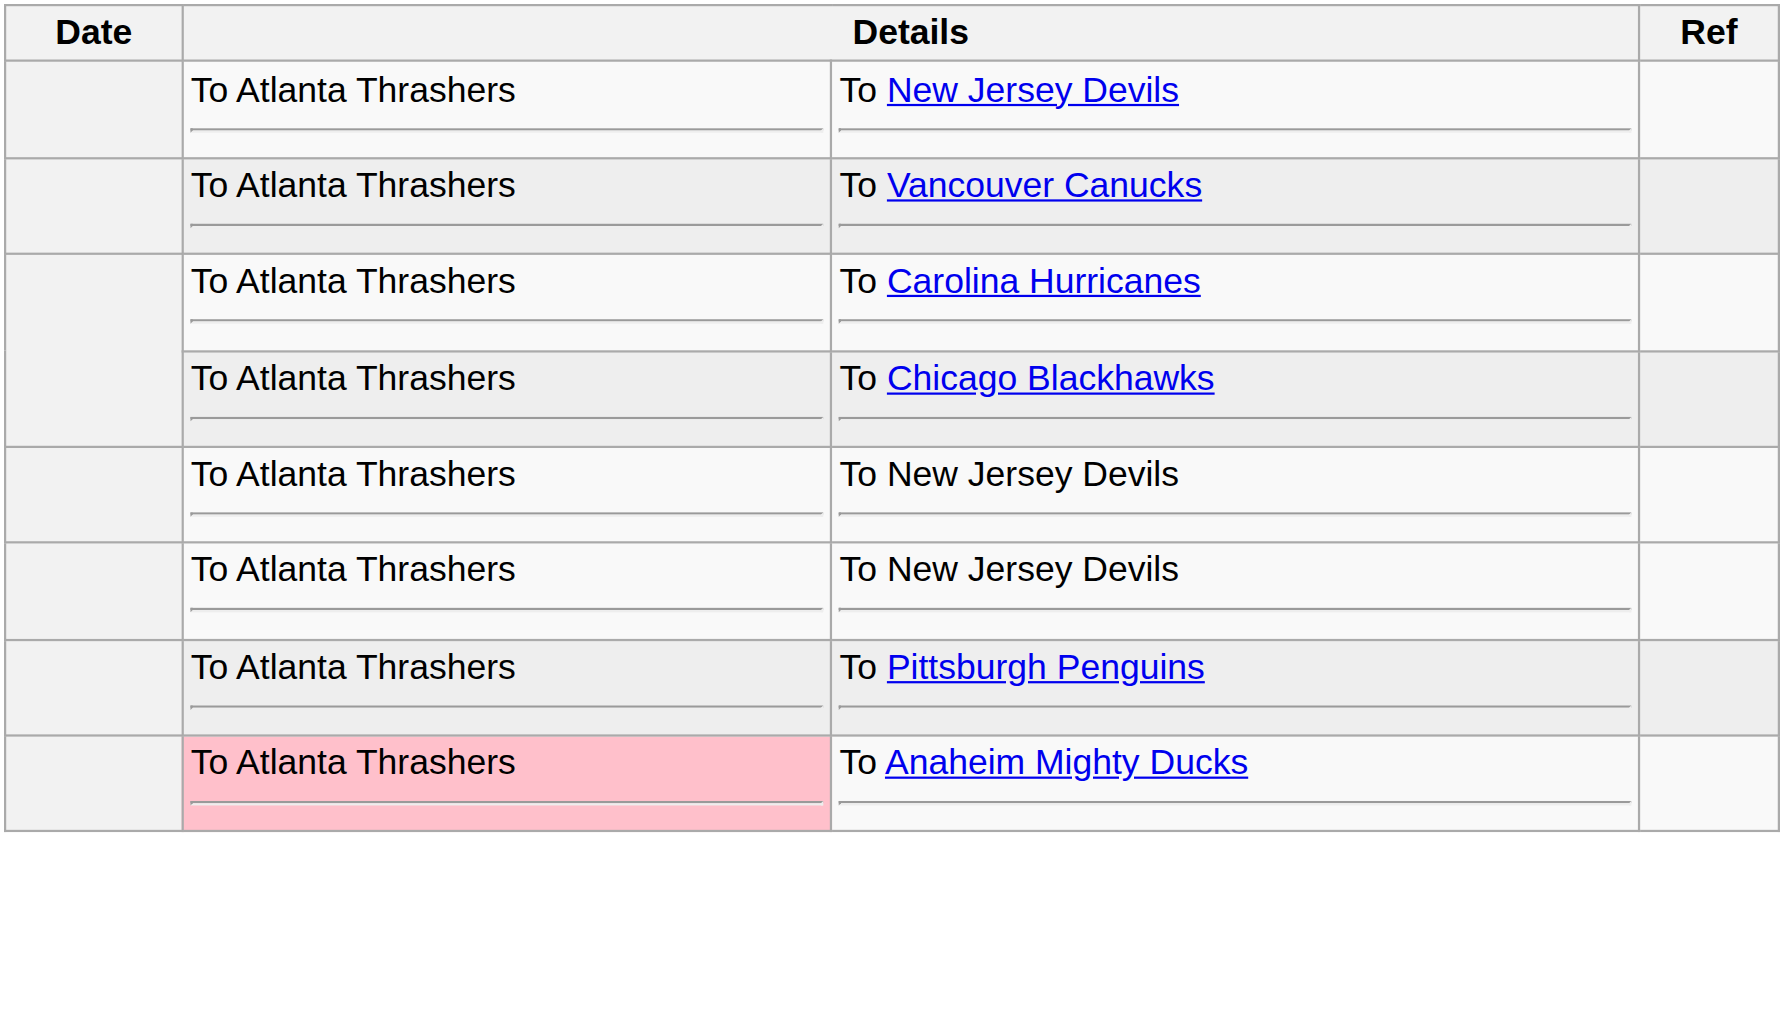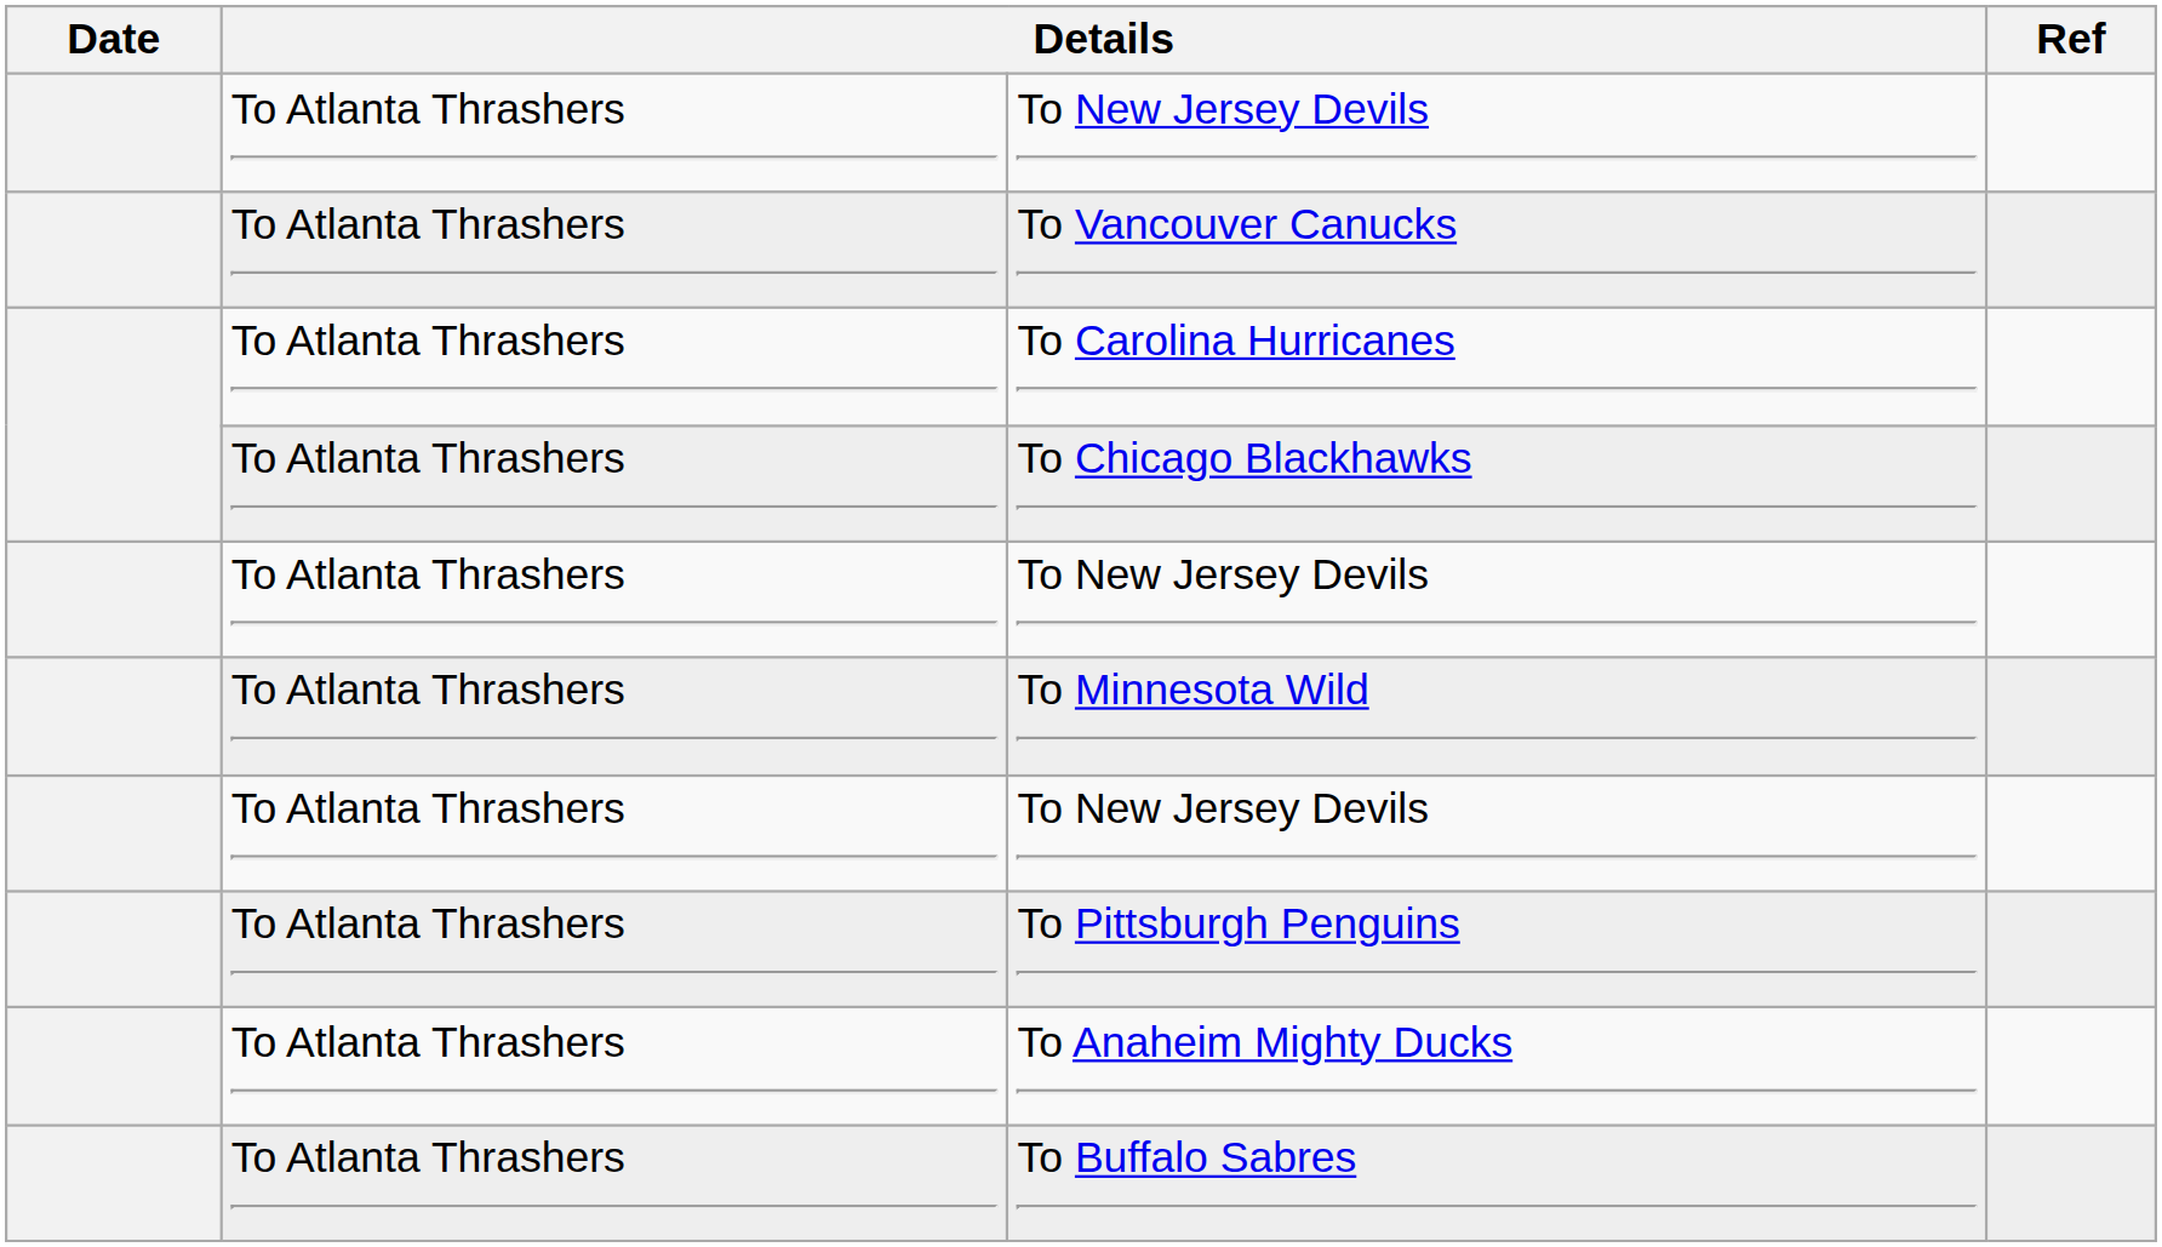 <table class="wikitable plainrowheaders" style="width: 50em;">
 <tr>
 <th scope="col">Date</th>
 <th scope="col" colspan="2">Details</th>
 <th scope="col">Ref</th>
 </tr>
 <tr>
 <th scope="row"></th>
 <td valign="top">To Atlanta Thrashers<hr></td>
 <td valign="top">To <a href='#'>New Jersey Devils</a><hr></td>
 <td></td>
 </tr>
 <tr bgcolor="#eeeeee">
 <th scope="row"></th>
 <td valign="top">To Atlanta Thrashers<hr></td>
 <td valign="top">To <a href='#'>Vancouver Canucks</a><hr></td>
 <td></td>
 </tr>
 <tr>
 <th scope="row" rowspan=2></th>
 <td valign="top">To Atlanta Thrashers<hr></td>
 <td valign="top">To <a href='#'>Carolina Hurricanes</a><hr></td>
 <td></td>
 </tr>
 <tr bgcolor="#eeeeee">
 <td valign="top">To Atlanta Thrashers<hr></td>
 <td valign="top">To <a href='#'>Chicago Blackhawks</a><hr></td>
 <td></td>
 </tr>
 <tr>
 <th scope="row"></th>
 <td valign="top">To Atlanta Thrashers<hr></td>
 <td valign="top">To New Jersey Devils<hr></td>
 <td></td>
 </tr>
+<tr bgcolor="#eeeeee">
+<th scope="row"></th>
+<td valign="top">To Atlanta Thrashers<hr></td>
+<td valign="top">To <a href='#'>Minnesota Wild</a><hr></td>
+<td></td>
+</tr>
 <tr>
 <th scope="row"></th>
 <td valign="top">To Atlanta Thrashers<hr></td>
 <td valign="top">To New Jersey Devils<hr></td>
 <td></td>
 </tr>
 <tr bgcolor="#eeeeee">
 <th scope="row"></th>
 <td valign="top">To Atlanta Thrashers<hr></td>
 <td valign="top">To <a href='#'>Pittsburgh Penguins</a><hr></td>
 <td></td>
 </tr>
 <tr>
 <th scope="row"></th>
-<td valign="top" style="background: pink;">To Atlanta Thrashers<hr></td>
+<td valign="top">To Atlanta Thrashers<hr></td>
 <td valign="top">To <a href='#'>Anaheim Mighty Ducks</a><hr></td>
 <td></td>
 </tr>
+<tr bgcolor="#eeeeee">
+<th scope="row"></th>
+<td valign="top">To Atlanta Thrashers<hr></td>
+<td valign="top">To <a href='#'>Buffalo Sabres</a><hr></td>
+<td></td>
+</tr>
 </table>
